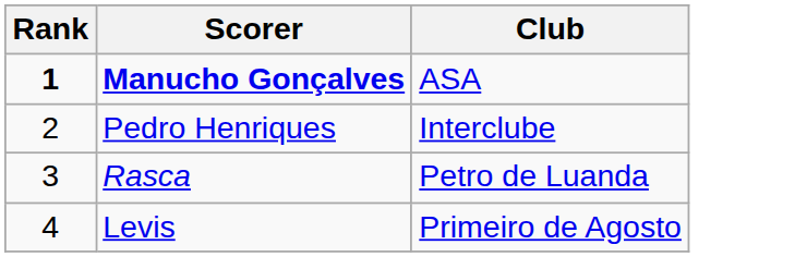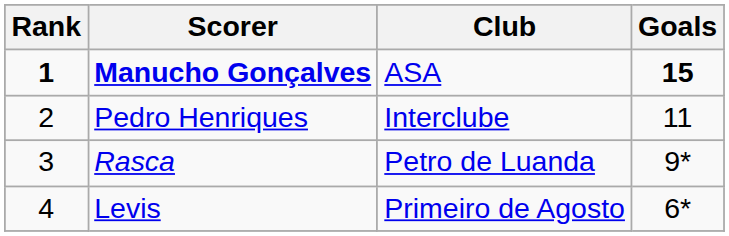 <table class="wikitable" style="text-align:center">
 <tr>
 <th>Rank</th>
 <th>Scorer</th>
 <th>Club</th>
+<th>Goals</th>
 </tr>
 <tr>
 <td><strong>1</strong></td>
 <td align="left"> <strong><a href='#'>Manucho Gonçalves</a></strong></td>
 <td align="left"><a href='#'>ASA</a></td>
+<td><strong>15</strong></td>
 </tr>
 <tr>
 <td>2</td>
 <td align="left"> <a href='#'>Pedro Henriques</a></td>
 <td align="left"><a href='#'>Interclube</a></td>
+<td>11</td>
 </tr>
 <tr>
 <td>3</td>
 <td align="left"> <a href='#'><em>Rasca</em></a></td>
 <td align="left"><a href='#'>Petro de Luanda</a></td>
+<td>9*</td>
 </tr>
 <tr>
 <td>4</td>
 <td align="left"> <a href='#'>Levis</a></td>
 <td align="left"><a href='#'>Primeiro de Agosto</a></td>
+<td>6*</td>
 </tr>
 </table>
